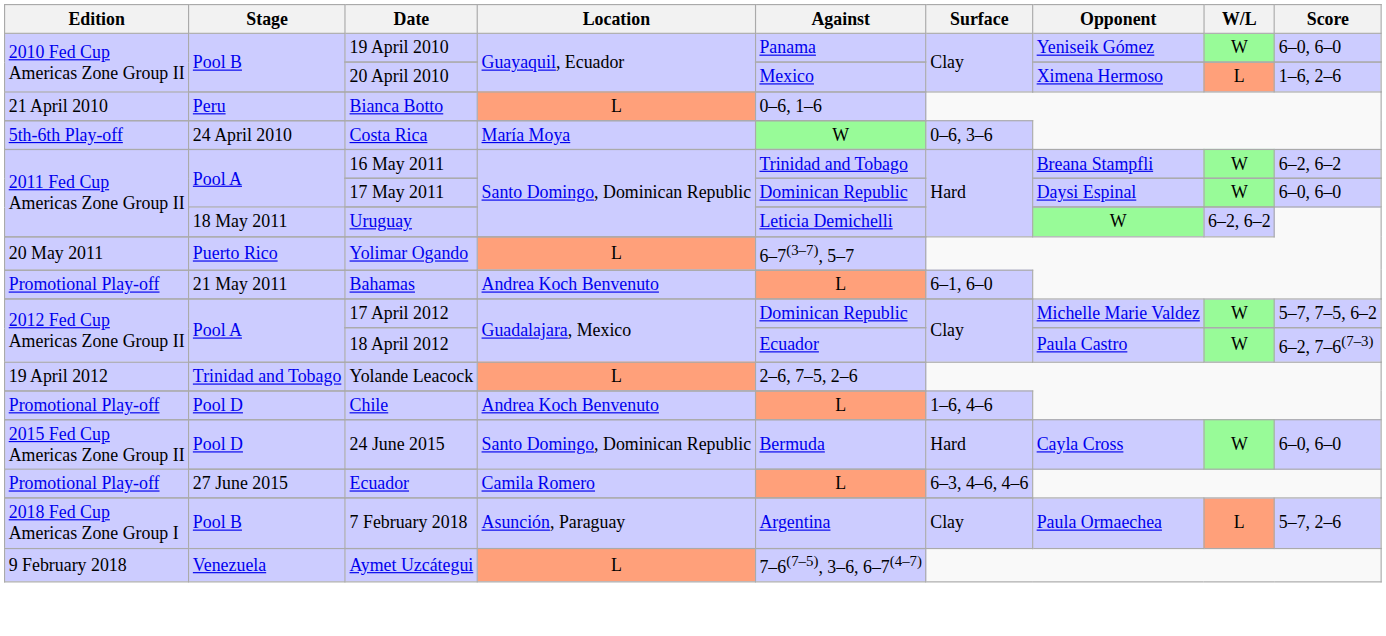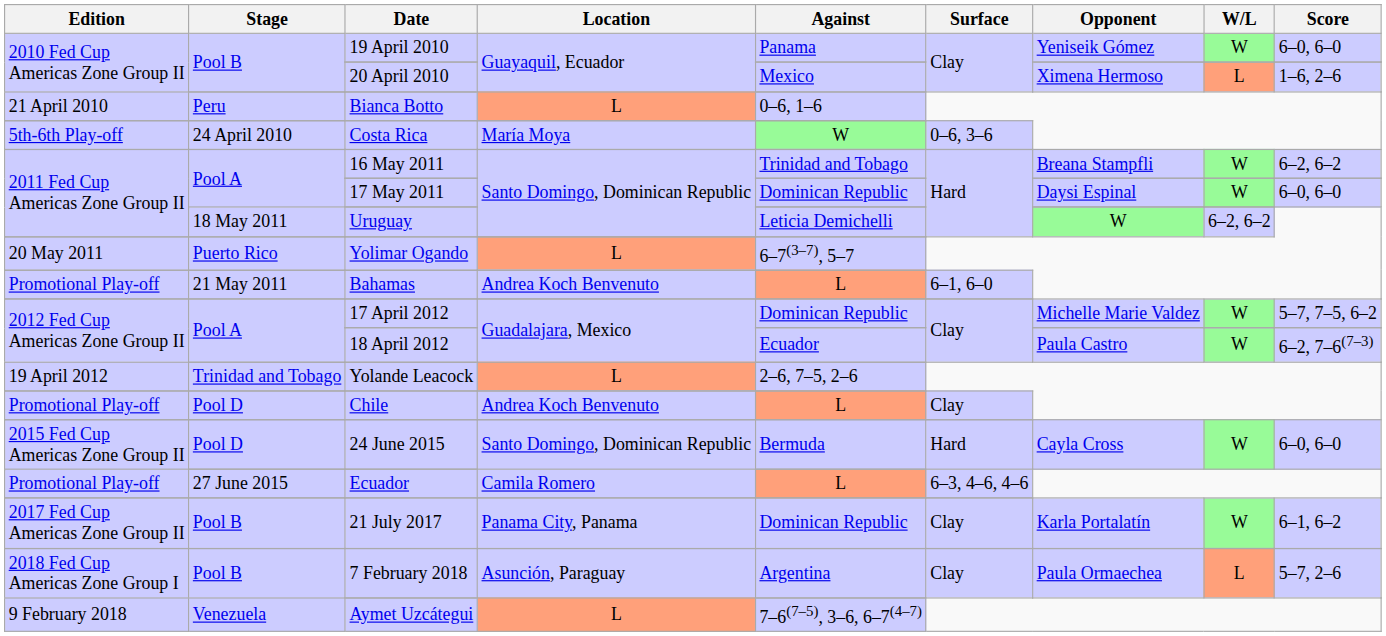 <table class=wikitable style=font-size:97%>
 <tr>
 <th>Edition</th>
 <th>Stage</th>
 <th>Date</th>
 <th>Location</th>
 <th>Against</th>
 <th>Surface</th>
 <th>Opponent</th>
 <th>W/L</th>
 <th>Score</th>
 </tr>
 <tr style="background:#CCCCFF;">
 <td rowspan=4><a href='#'>2010 Fed Cup</a> <br> Americas Zone Group II</td>
 <td rowspan=3><a href='#'>Pool B</a></td>
 <td>19 April 2010</td>
 <td rowspan=4><a href='#'>Guayaquil</a>, Ecuador</td>
 <td> <a href='#'>Panama</a></td>
 <td rowspan=4>Clay</td>
 <td><a href='#'>Yeniseik Gómez</a></td>
 <td style="text-align:center; background:#98fb98;">W</td>
 <td>6–0, 6–0</td>
 </tr>
 <tr>
 </tr>
 <tr style="background:#CCCCFF;">
 <td>20 April 2010</td>
 <td> <a href='#'>Mexico</a></td>
 <td><a href='#'>Ximena Hermoso</a></td>
 <td style="text-align:center; background:#ffa07a;">L</td>
 <td>1–6, 2–6</td>
 </tr>
 <tr>
 </tr>
 <tr style="background:#CCCCFF;">
 <td>21 April 2010</td>
 <td> <a href='#'>Peru</a></td>
 <td><a href='#'>Bianca Botto</a></td>
 <td style="text-align:center; background:#ffa07a;">L</td>
 <td>0–6, 1–6</td>
 </tr>
 <tr>
 </tr>
 <tr style="background:#CCCCFF;">
 <td><a href='#'>5th-6th Play-off</a></td>
 <td>24 April 2010</td>
 <td> <a href='#'>Costa Rica</a></td>
 <td><a href='#'>María Moya</a></td>
 <td style="text-align:center; background:#98fb98;">W</td>
 <td>0–6, 3–6</td>
 </tr>
 <tr>
 </tr>
 <tr style="background:#CCCCFF;">
 <td rowspan=5><a href='#'>2011 Fed Cup</a> <br> Americas Zone Group II</td>
 <td rowspan=4><a href='#'>Pool A</a></td>
 <td>16 May 2011</td>
 <td rowspan=5><a href='#'>Santo Domingo</a>, Dominican Republic</td>
 <td> <a href='#'>Trinidad and Tobago</a></td>
 <td rowspan=5>Hard</td>
 <td><a href='#'>Breana Stampfli</a></td>
 <td style="text-align:center; background:#98fb98;">W</td>
 <td>6–2, 6–2</td>
 </tr>
 <tr>
 </tr>
 <tr style="background:#CCCCFF;">
 <td>17 May 2011</td>
 <td> <a href='#'>Dominican Republic</a></td>
 <td><a href='#'>Daysi Espinal</a></td>
 <td style="text-align:center; background:#98fb98;">W</td>
 <td>6–0, 6–0</td>
 </tr>
 <tr>
 </tr>
 <tr style="background:#CCCCFF;">
 <td>18 May 2011</td>
 <td> <a href='#'>Uruguay</a></td>
 <td><a href='#'>Leticia Demichelli</a></td>
 <td style="text-align:center; background:#98fb98;">W</td>
 <td>6–2, 6–2</td>
 </tr>
 <tr>
 </tr>
 <tr style="background:#CCCCFF;">
 <td>20 May 2011</td>
 <td> <a href='#'>Puerto Rico</a></td>
 <td><a href='#'>Yolimar Ogando</a></td>
 <td style="text-align:center; background:#ffa07a;">L</td>
 <td>6–7<sup>(3–7)</sup>, 5–7</td>
 </tr>
 <tr>
 </tr>
 <tr style="background:#CCCCFF;">
 <td><a href='#'>Promotional Play-off</a></td>
 <td>21 May 2011</td>
 <td> <a href='#'>Bahamas</a></td>
 <td><a href='#'>Andrea Koch Benvenuto</a></td>
 <td style="text-align:center; background:#ffa07a;">L</td>
 <td>6–1, 6–0</td>
 </tr>
 <tr>
 </tr>
 <tr style="background:#CCCCFF;">
 <td rowspan=4><a href='#'>2012 Fed Cup</a> <br> Americas Zone Group II</td>
 <td rowspan=3><a href='#'>Pool A</a></td>
 <td>17 April 2012</td>
 <td rowspan=4><a href='#'>Guadalajara</a>, Mexico</td>
 <td> <a href='#'>Dominican Republic</a></td>
 <td rowspan=4>Clay</td>
 <td><a href='#'>Michelle Marie Valdez</a></td>
 <td style="text-align:center; background:#98fb98;">W</td>
 <td>5–7, 7–5, 6–2</td>
 </tr>
 <tr>
 </tr>
 <tr style="background:#CCCCFF;">
 <td>18 April 2012</td>
 <td> <a href='#'>Ecuador</a></td>
 <td><a href='#'>Paula Castro</a></td>
 <td style="text-align:center; background:#98fb98;">W</td>
 <td>6–2, 7–6<sup>(7–3)</sup></td>
 </tr>
 <tr>
 </tr>
 <tr style="background:#CCCCFF;">
 <td>19 April 2012</td>
 <td> <a href='#'>Trinidad and Tobago</a></td>
 <td>Yolande Leacock</td>
 <td style="text-align:center; background:#ffa07a;">L</td>
 <td>2–6, 7–5, 2–6</td>
 </tr>
 <tr>
 </tr>
 <tr style="background:#CCCCFF;">
 <td><a href='#'>Promotional Play-off</a></td>
 <td><a href='#'>Pool D</a></td>
 <td> <a href='#'>Chile</a></td>
 <td><a href='#'>Andrea Koch Benvenuto</a></td>
 <td style="text-align:center; background:#ffa07a;">L</td>
-<td>1–6, 4–6</td>
+<td>Clay</td>
 </tr>
 <tr>
 </tr>
 <tr style="background:#CCCCFF;">
 <td rowspan=2><a href='#'>2015 Fed Cup</a> <br> Americas Zone Group II</td>
 <td><a href='#'>Pool D</a></td>
 <td>24 June 2015</td>
 <td rowspan=2><a href='#'>Santo Domingo</a>, Dominican Republic</td>
 <td> <a href='#'>Bermuda</a></td>
 <td rowspan=2>Hard</td>
 <td><a href='#'>Cayla Cross</a></td>
 <td style="text-align:center; background:#98fb98;">W</td>
 <td>6–0, 6–0</td>
 </tr>
 <tr>
 </tr>
 <tr style="background:#CCCCFF;">
 <td><a href='#'>Promotional Play-off</a></td>
 <td>27 June 2015</td>
 <td> <a href='#'>Ecuador</a></td>
 <td><a href='#'>Camila Romero</a></td>
 <td style="text-align:center; background:#ffa07a;">L</td>
 <td>6–3, 4–6, 4–6</td>
 </tr>
 <tr>
 </tr>
+<tr style="background:#CCCCFF;">
+<td><a href='#'>2017 Fed Cup</a> <br> Americas Zone Group II</td>
+<td><a href='#'>Pool B</a></td>
+<td>21 July 2017</td>
+<td><a href='#'>Panama City</a>, Panama</td>
+<td> <a href='#'>Dominican Republic</a></td>
+<td>Clay</td>
+<td><a href='#'>Karla Portalatín</a></td>
+<td style="text-align:center; background:#98fb98;">W</td>
+<td>6–1, 6–2</td>
+</tr>
 <tr>
 </tr>
 <tr style="background:#CCCCFF;">
 <td rowspan=2><a href='#'>2018 Fed Cup</a> <br> Americas Zone Group I</td>
 <td rowspan=2><a href='#'>Pool B</a></td>
 <td>7 February 2018</td>
 <td rowspan=2><a href='#'>Asunción</a>, Paraguay</td>
 <td> <a href='#'>Argentina</a></td>
 <td rowspan=2>Clay</td>
 <td><a href='#'>Paula Ormaechea</a></td>
 <td style="text-align:center; background:#ffa07a;">L</td>
 <td>5–7, 2–6</td>
 </tr>
 <tr>
 </tr>
 <tr style="background:#CCCCFF;">
 <td>9 February 2018</td>
 <td> <a href='#'>Venezuela</a></td>
 <td><a href='#'>Aymet Uzcátegui</a></td>
 <td style="text-align:center; background:#ffa07a;">L</td>
 <td>7–6<sup>(7–5)</sup>, 3–6, 6–7<sup>(4–7)</sup></td>
 </tr>
 </table>
